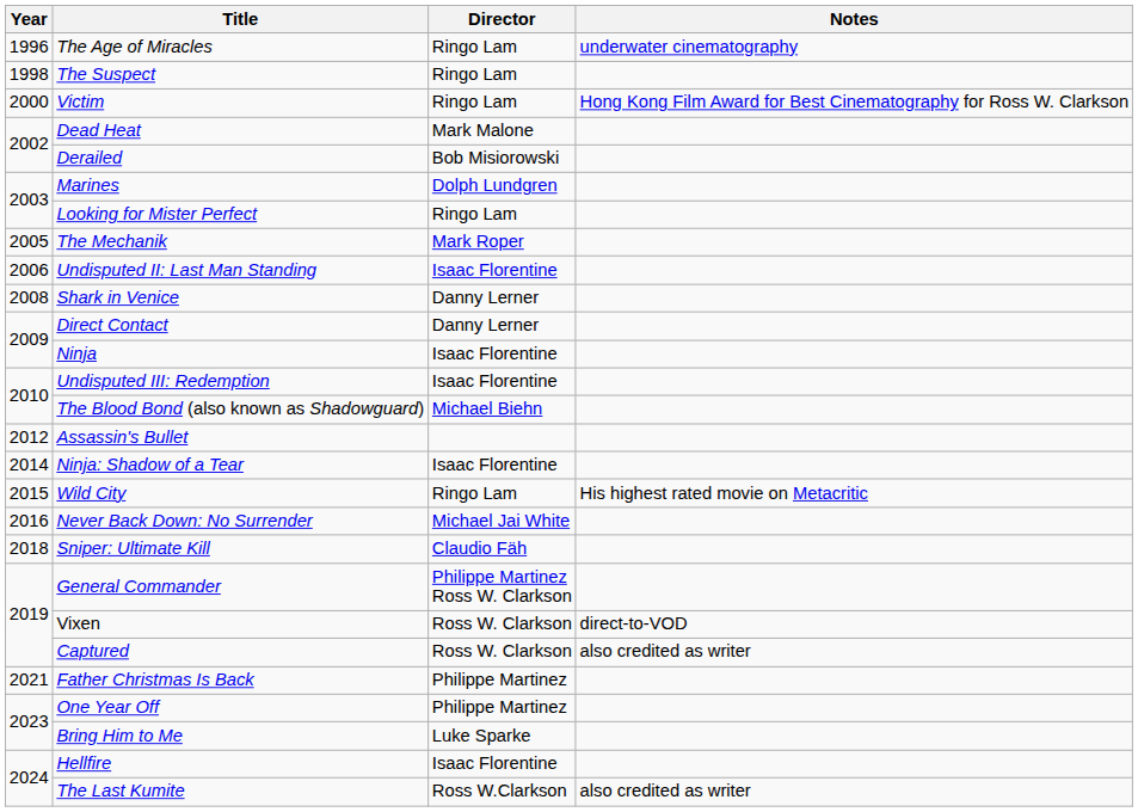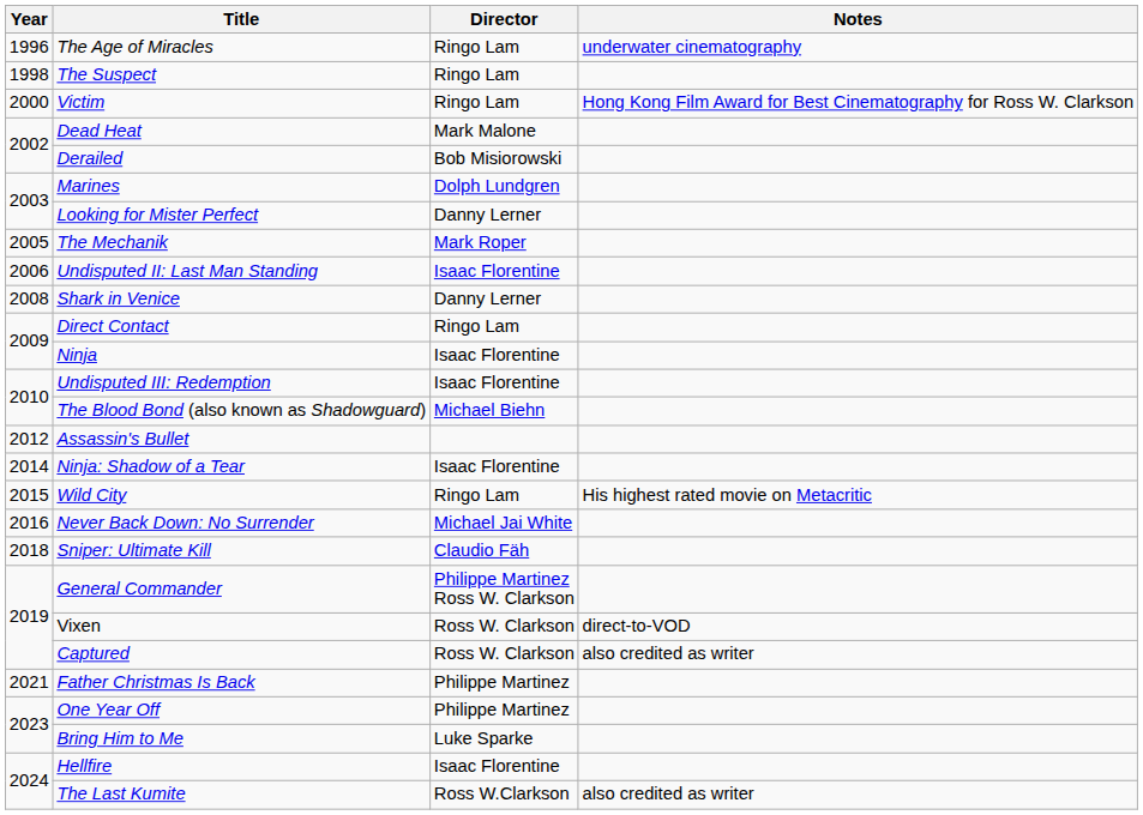 <table class="wikitable">
 <tr>
 <th>Year</th>
 <th>Title</th>
 <th>Director</th>
 <th>Notes</th>
 </tr>
 <tr>
 <td>1996</td>
 <td><em>The Age of Miracles</em></td>
 <td>Ringo Lam</td>
 <td><a href='#'>underwater cinematography</a></td>
 </tr>
 <tr>
 <td>1998</td>
 <td><em><a href='#'>The Suspect</a></em></td>
 <td>Ringo Lam</td>
 <td></td>
 </tr>
 <tr>
 <td>2000</td>
 <td><em><a href='#'>Victim</a></em></td>
 <td>Ringo Lam</td>
 <td><a href='#'>Hong Kong Film Award for Best Cinematography</a> for Ross W. Clarkson </td>
 </tr>
 <tr>
 <td rowspan=2>2002</td>
 <td><em><a href='#'>Dead Heat</a></em></td>
 <td>Mark Malone</td>
 <td></td>
 </tr>
 <tr>
 <td><em><a href='#'>Derailed</a></em></td>
 <td>Bob Misiorowski</td>
 <td></td>
 </tr>
 <tr>
 <td rowspan=2>2003</td>
 <td><em><a href='#'>Marines</a></em></td>
 <td><a href='#'>Dolph Lundgren</a></td>
 <td></td>
 </tr>
 <tr>
 <td><em><a href='#'>Looking for Mister Perfect</a></em></td>
-<td>Ringo Lam</td>
+<td>Danny Lerner</td>
 <td></td>
 </tr>
 <tr>
 <td>2005</td>
 <td><em><a href='#'>The Mechanik</a></em></td>
 <td><a href='#'>Mark Roper</a></td>
 <td></td>
 </tr>
 <tr>
 <td>2006</td>
 <td><em><a href='#'>Undisputed II: Last Man Standing</a></em></td>
 <td><a href='#'>Isaac Florentine</a></td>
 <td></td>
 </tr>
 <tr>
 <td>2008</td>
 <td><em><a href='#'>Shark in Venice</a></em></td>
 <td>Danny Lerner</td>
 <td></td>
 </tr>
 <tr>
 <td rowspan=2>2009</td>
 <td><em><a href='#'>Direct Contact</a></em></td>
-<td>Danny Lerner</td>
+<td>Ringo Lam</td>
 <td></td>
 </tr>
 <tr>
 <td><em><a href='#'>Ninja</a></em></td>
 <td>Isaac Florentine </td>
 <td></td>
 </tr>
 <tr>
 <td rowspan=2>2010</td>
 <td><em><a href='#'>Undisputed III: Redemption</a></em></td>
 <td>Isaac Florentine</td>
 <td></td>
 </tr>
 <tr>
 <td><em><a href='#'>The Blood Bond</a></em> (also known as <em>Shadowguard</em>)</td>
 <td><a href='#'>Michael Biehn</a></td>
 <td></td>
 </tr>
 <tr>
 <td>2012</td>
 <td><em><a href='#'>Assassin's Bullet</a></em></td>
 <td Isaac Florentine></td>
 </tr>
 <tr>
 <td>2014</td>
 <td><em><a href='#'>Ninja: Shadow of a Tear</a></em></td>
 <td>Isaac Florentine</td>
 <td></td>
 </tr>
 <tr>
 <td>2015</td>
 <td><em><a href='#'>Wild City</a></em></td>
 <td>Ringo Lam</td>
 <td>His highest rated movie on <a href='#'>Metacritic</a></td>
 </tr>
 <tr>
 <td>2016</td>
 <td><em><a href='#'>Never Back Down: No Surrender</a></em></td>
 <td><a href='#'>Michael Jai White</a></td>
 <td></td>
 </tr>
 <tr>
 <td>2018</td>
 <td><em><a href='#'>Sniper: Ultimate Kill</a></em></td>
 <td><a href='#'>Claudio Fäh</a></td>
 <td></td>
 </tr>
 <tr>
 <td rowspan=3>2019</td>
 <td><em><a href='#'>General Commander</a></em></td>
 <td><a href='#'>Philippe Martinez</a> <br> Ross W. Clarkson</td>
 <td></td>
 </tr>
 <tr>
 <td>Vixen </td>
 <td>Ross W. Clarkson</td>
 <td>direct-to-VOD </td>
 </tr>
 <tr>
 <td><em><a href='#'>Captured</a></em> </td>
 <td>Ross W. Clarkson</td>
 <td>also credited as writer </td>
 </tr>
 <tr>
 <td>2021</td>
 <td><em><a href='#'>Father Christmas Is Back</a></em></td>
 <td>Philippe Martinez</td>
 <td></td>
 </tr>
 <tr>
 <td rowspan=2>2023</td>
 <td><em><a href='#'>One Year Off</a></em></td>
 <td>Philippe Martinez</td>
 <td></td>
 </tr>
 <tr>
 <td><em><a href='#'>Bring Him to Me</a></em></td>
 <td>Luke Sparke</td>
 <td></td>
 </tr>
 <tr>
 <td rowspan=2>2024</td>
 <td><em><a href='#'>Hellfire</a></em></td>
 <td>Isaac Florentine</td>
 <td></td>
 </tr>
 <tr>
 <td><em><a href='#'>The Last Kumite</a></em></td>
 <td>Ross W.Clarkson</td>
 <td>also credited as writer </td>
 </tr>
 </table>
